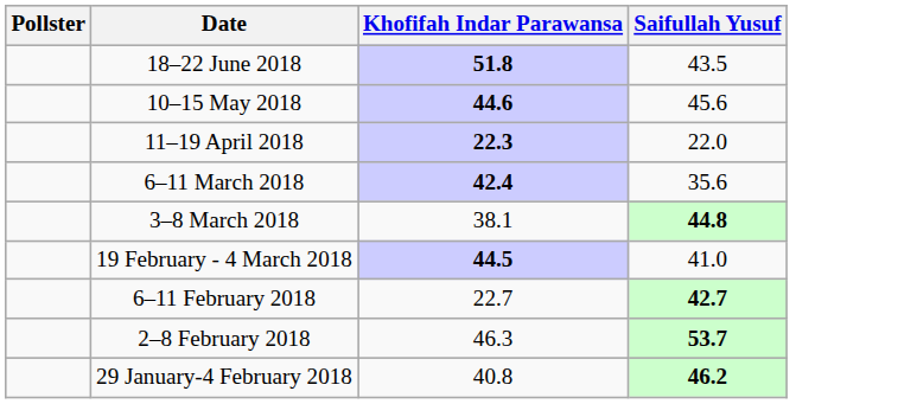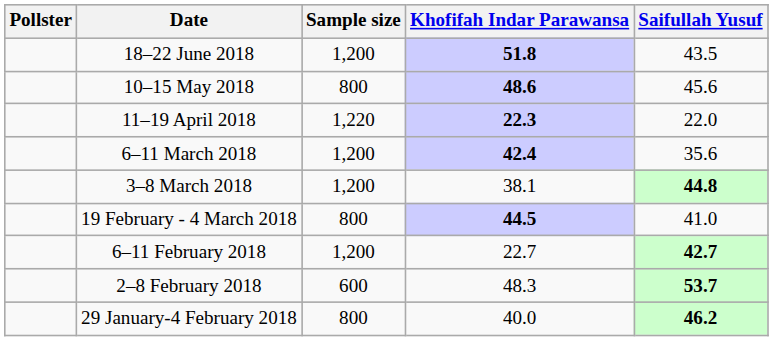 <table class="wikitable sortable" style="text-align: center; font-size: 75%;">
 <tr>
 <th>Pollster</th>
 <th>Date</th>
+<th>Sample size</th>
 <th><a href='#'>Khofifah Indar Parawansa</a></th>
 <th><a href='#'>Saifullah Yusuf</a></th>
 </tr>
 <tr>
 <td></td>
 <td>18–22 June 2018</td>
+<td>1,200</td>
 <td bgcolor=#CCCCFF><strong>51.8</strong></td>
 <td>43.5</td>
 </tr>
 <tr>
 <td></td>
 <td>10–15 May 2018</td>
-<td bgcolor=#CCCCFF><strong>44.6</strong></td>
+<td>800</td>
+<td bgcolor=#CCCCFF><strong>48.6</strong></td>
 <td>45.6</td>
 </tr>
 <tr>
 <td></td>
 <td>11–19 April 2018</td>
+<td>1,220</td>
 <td bgcolor=#CCCCFF><strong>22.3</strong></td>
 <td>22.0</td>
 </tr>
 <tr>
 <td></td>
 <td>6–11 March 2018</td>
+<td>1,200</td>
 <td bgcolor=#CCCCFF><strong>42.4</strong></td>
 <td>35.6</td>
 </tr>
 <tr>
 <td></td>
 <td>3–8 March 2018</td>
+<td>1,200</td>
 <td>38.1</td>
 <td bgcolor=#CCFFCC><strong>44.8</strong></td>
 </tr>
 <tr>
 <td></td>
 <td>19 February - 4 March 2018</td>
+<td>800</td>
 <td bgcolor=#CCCCFF><strong>44.5</strong></td>
 <td>41.0</td>
 </tr>
 <tr>
 <td></td>
 <td>6–11 February 2018</td>
+<td>1,200</td>
 <td>22.7</td>
 <td bgcolor=#CCFFCC><strong>42.7</strong></td>
 </tr>
 <tr>
 <td></td>
 <td>2–8 February 2018</td>
-<td>46.3</td>
+<td>600</td>
+<td>48.3</td>
 <td bgcolor=#CCFFCC><strong>53.7</strong></td>
 </tr>
 <tr>
 <td></td>
 <td>29 January-4 February 2018</td>
-<td>40.8</td>
+<td>800</td>
+<td>40.0</td>
 <td bgcolor=#CCFFCC><strong>46.2</strong></td>
 </tr>
 </table>
